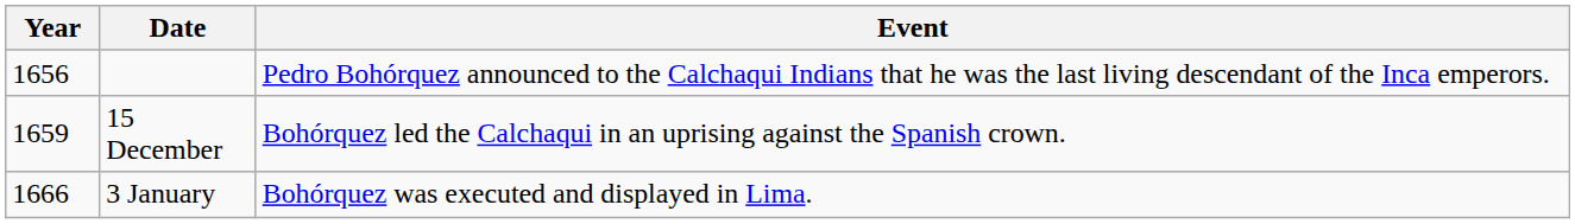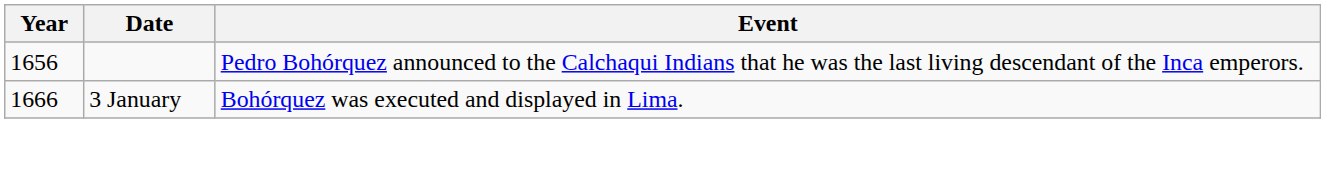 <table class="wikitable" width="100%">
 <tr>
 <th style="width:6%">Year</th>
 <th style="width:10%">Date</th>
 <th>Event</th>
 </tr>
 <tr>
 <td>1656</td>
 <td></td>
 <td><a href='#'>Pedro Bohórquez</a> announced to the <a href='#'>Calchaqui Indians</a> that he was the last living descendant of the <a href='#'>Inca</a> emperors.</td>
 </tr>
 <tr>
-<td>1659</td>
-<td>15 December</td>
-<td><a href='#'>Bohórquez</a> led the <a href='#'>Calchaqui</a> in an uprising against the <a href='#'>Spanish</a> crown.</td>
-</tr>
-<tr>
 <td>1666</td>
 <td>3 January</td>
 <td><a href='#'>Bohórquez</a> was executed and displayed in <a href='#'>Lima</a>.</td>
 </tr>
 </table>
